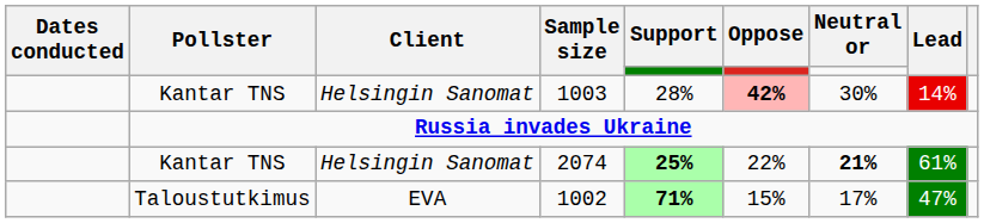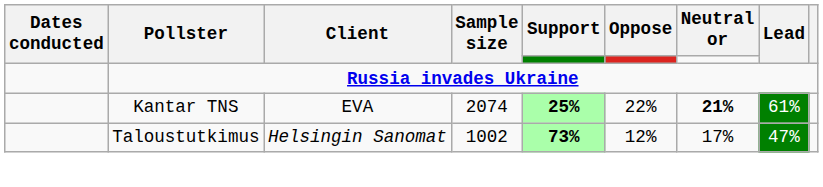 <table class="wikitable sortable mw-datatable mw-collapsible " style="text-align:center;font-size:90%;line-height:14px;">
 <tr>
 <th rowspan="2">Dates<br>conducted</th>
 <th rowspan="2">Pollster</th>
 <th rowspan="2">Client</th>
 <th rowspan="2" class="unsortable">Sample<br>size</th>
 <th data-sort-type="number">Support</th>
 <th data-sort-type="number">Oppose</th>
 <th data-sort-type="number">Neutral<br>or </th>
 <th rowspan="2" data-sort-type="number">Lead</th>
 <th rowspan="2" class="unsortable"></th>
 </tr>
 <tr>
 <th data-sort-type="number" style="background:green;"></th>
 <th data-sort-type="number" style="background:#dc241f;"></th>
 </tr>
 <tr>
 <td></td>
-<td>Kantar TNS</td>
-<td><em>Helsingin Sanomat</em></td>
-<td>1003</td>
-<td>28%</td>
-<td style="background:#ffb6b6;"><strong>42%</strong></td>
-<td>30%</td>
-<td style="background:#e90000; color:white;" data-sort-value="-14%">14%</td>
-<td></td>
-</tr>
-<tr>
-<td></td>
 <td colspan="8"><strong><a href='#'>Russia invades Ukraine</a></strong></td>
 </tr>
 <tr>
 <td></td>
 <td>Kantar TNS</td>
-<td><em>Helsingin Sanomat</em></td>
+<td>EVA</td>
 <td>2074</td>
 <td style="background:#aaffaa;"><strong>25%</strong></td>
 <td>22%</td>
 <td><strong>21%</strong></td>
 <td style="background:green;color:#FFFFFF;" data-sort-value="41%">61%</td>
 <td></td>
 </tr>
 <tr>
 <td></td>
 <td>Taloustutkimus</td>
-<td>EVA</td>
+<td><em>Helsingin Sanomat</em></td>
 <td>1002</td>
-<td style="background:#aaffaa;"><strong>71%</strong></td>
-<td>15%</td>
+<td style="background:#aaffaa;"><strong>73%</strong></td>
+<td>12%</td>
 <td>17%</td>
 <td style="background:green;color:#FFFFFF;" data-sort-value="61%">47%</td>
 <td></td>
 </tr>
 </table>
